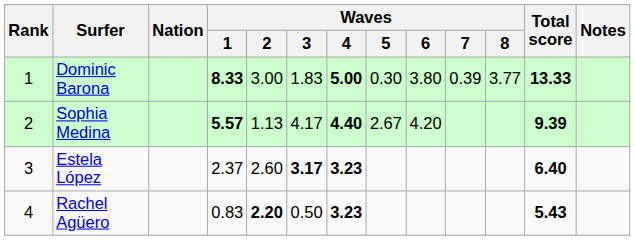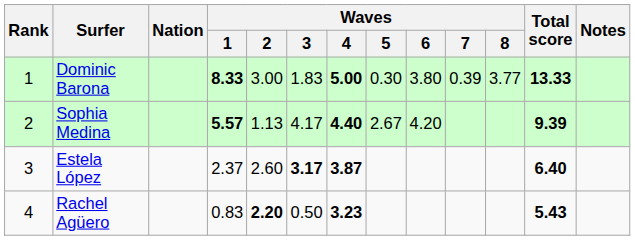 <table class="wikitable sortable" style="text-align:center">
 <tr>
 <th rowspan=2>Rank</th>
 <th rowspan=2>Surfer</th>
 <th rowspan=2>Nation</th>
 <th colspan=8>Waves</th>
 <th rowspan=2>Total<br>score</th>
 <th rowspan=2>Notes</th>
 </tr>
 <tr>
 <th>1</th>
 <th>2</th>
 <th>3</th>
 <th>4</th>
 <th>5</th>
 <th>6</th>
 <th>7</th>
 <th>8</th>
 </tr>
 <tr bgcolor=ccffcc>
 <td>1</td>
 <td align=left><a href='#'>Dominic Barona</a></td>
 <td align=left></td>
 <td><strong>8.33</strong></td>
 <td>3.00</td>
 <td>1.83</td>
 <td><strong>5.00</strong></td>
 <td>0.30</td>
 <td>3.80</td>
 <td>0.39</td>
 <td>3.77</td>
 <td><strong>13.33</strong></td>
 <td></td>
 </tr>
 <tr bgcolor=ccffcc>
 <td>2</td>
 <td align=left><a href='#'>Sophia Medina</a></td>
 <td align=left></td>
 <td><strong>5.57</strong></td>
 <td>1.13</td>
 <td>4.17</td>
 <td><strong>4.40</strong></td>
 <td>2.67</td>
 <td>4.20</td>
 <td></td>
 <td></td>
 <td><strong>9.39</strong></td>
 <td></td>
 </tr>
 <tr>
 <td>3</td>
 <td align=left><a href='#'>Estela López</a></td>
 <td align=left></td>
 <td>2.37</td>
 <td>2.60</td>
 <td><strong>3.17</strong></td>
-<td><strong>3.23</strong></td>
+<td><strong>3.87</strong></td>
 <td></td>
 <td></td>
 <td></td>
 <td></td>
 <td><strong>6.40</strong></td>
 <td></td>
 </tr>
 <tr>
 <td>4</td>
 <td align=left><a href='#'>Rachel Agüero</a></td>
 <td align=left></td>
 <td>0.83</td>
 <td><strong>2.20</strong></td>
 <td>0.50</td>
 <td><strong>3.23</strong></td>
 <td></td>
 <td></td>
 <td></td>
 <td></td>
 <td><strong>5.43</strong></td>
 <td></td>
 </tr>
 </table>
